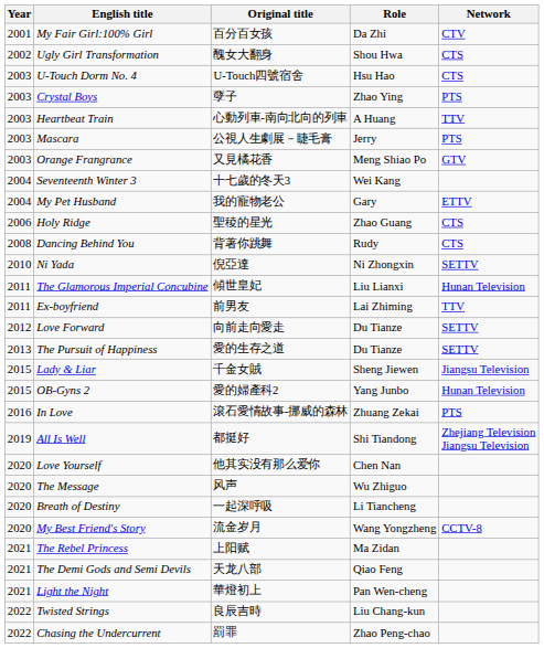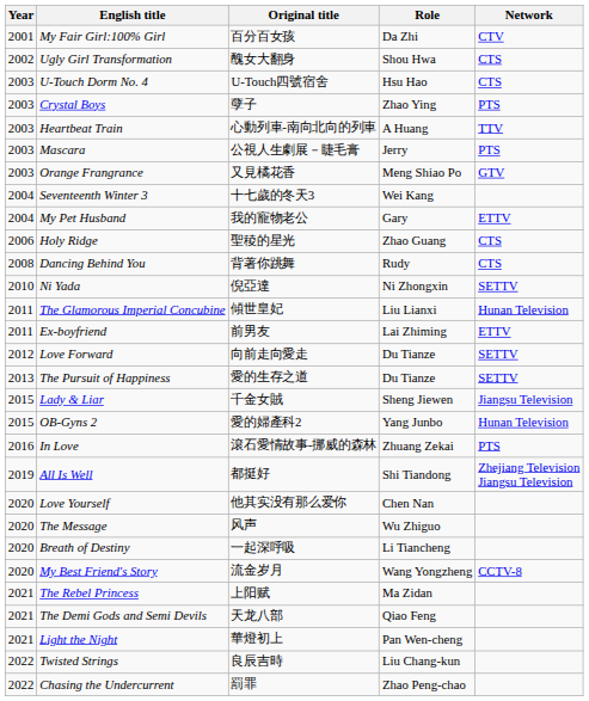 <table class="wikitable sortable">
 <tr>
 <th>Year</th>
 <th>English title</th>
 <th>Original title</th>
 <th>Role</th>
 <th>Network</th>
 </tr>
 <tr>
 <td>2001</td>
 <td><em>My Fair Girl:100% Girl</em></td>
 <td>百分百女孩</td>
 <td>Da Zhi</td>
 <td><a href='#'>CTV</a></td>
 </tr>
 <tr>
 <td>2002</td>
 <td><em>Ugly Girl Transformation</em></td>
 <td>醜女大翻身</td>
 <td>Shou Hwa</td>
 <td><a href='#'>CTS</a></td>
 </tr>
 <tr>
 <td>2003</td>
 <td><em>U-Touch Dorm No. 4</em></td>
 <td>U-Touch四號宿舍</td>
 <td>Hsu Hao</td>
 <td><a href='#'>CTS</a></td>
 </tr>
 <tr>
 <td>2003</td>
 <td><em><a href='#'>Crystal Boys</a></em></td>
 <td>孽子</td>
 <td>Zhao Ying</td>
 <td><a href='#'>PTS</a></td>
 </tr>
 <tr>
 <td>2003</td>
 <td><em>Heartbeat Train</em></td>
 <td>心動列車-南向北向的列車</td>
 <td>A Huang</td>
 <td><a href='#'>TTV</a></td>
 </tr>
 <tr>
 <td>2003</td>
 <td><em>Mascara</em></td>
 <td>公視人生劇展－睫毛膏</td>
 <td>Jerry</td>
 <td><a href='#'>PTS</a></td>
 </tr>
 <tr>
 <td>2003</td>
 <td><em>Orange Frangrance</em></td>
 <td>又見橘花香</td>
 <td>Meng Shiao Po</td>
 <td><a href='#'>GTV</a></td>
 </tr>
 <tr>
 <td>2004</td>
 <td><em>Seventeenth Winter 3</em></td>
 <td>十七歲的冬天3</td>
 <td>Wei Kang</td>
 <td></td>
 </tr>
 <tr>
 <td>2004</td>
 <td><em>My Pet Husband</em></td>
 <td>我的寵物老公</td>
 <td>Gary</td>
 <td><a href='#'>ETTV</a></td>
 </tr>
 <tr>
 <td>2006</td>
 <td><em>Holy Ridge</em></td>
 <td>聖稜的星光</td>
 <td>Zhao Guang</td>
 <td><a href='#'>CTS</a></td>
 </tr>
 <tr>
 <td>2008</td>
 <td><em>Dancing Behind You</em></td>
 <td>背著你跳舞</td>
 <td>Rudy</td>
 <td><a href='#'>CTS</a></td>
 </tr>
 <tr>
 <td>2010</td>
 <td><em>Ni Yada</em></td>
 <td>倪亞達</td>
 <td>Ni Zhongxin</td>
 <td><a href='#'>SETTV</a></td>
 </tr>
 <tr>
 <td>2011</td>
 <td><em><a href='#'>The Glamorous Imperial Concubine</a></em></td>
 <td>傾世皇妃</td>
 <td>Liu Lianxi</td>
 <td><a href='#'>Hunan Television</a></td>
 </tr>
 <tr>
 <td>2011</td>
 <td><em>Ex-boyfriend</em></td>
 <td>前男友</td>
 <td>Lai Zhiming</td>
-<td><a href='#'>TTV</a></td>
+<td><a href='#'>ETTV</a></td>
 </tr>
 <tr>
 <td>2012</td>
 <td><em>Love Forward</em></td>
 <td>向前走向愛走</td>
 <td>Du Tianze</td>
 <td><a href='#'>SETTV</a></td>
 </tr>
 <tr>
 <td>2013</td>
 <td><em>The Pursuit of Happiness</em></td>
 <td>愛的生存之道</td>
 <td>Du Tianze</td>
 <td><a href='#'>SETTV</a></td>
 </tr>
 <tr>
 <td>2015</td>
 <td><em><a href='#'>Lady & Liar</a></em></td>
 <td>千金女賊</td>
 <td>Sheng Jiewen</td>
 <td><a href='#'>Jiangsu Television</a></td>
 </tr>
 <tr>
 <td>2015</td>
 <td><em>OB-Gyns 2</em></td>
 <td>愛的婦產科2</td>
 <td>Yang Junbo</td>
 <td><a href='#'>Hunan Television</a></td>
 </tr>
 <tr>
 <td>2016</td>
 <td><em>In Love</em></td>
 <td>滾石愛情故事-挪威的森林</td>
 <td>Zhuang Zekai</td>
 <td><a href='#'>PTS</a></td>
 </tr>
 <tr>
 <td>2019</td>
 <td><em><a href='#'>All Is Well</a></em></td>
 <td>都挺好</td>
 <td>Shi Tiandong</td>
 <td><a href='#'>Zhejiang Television</a><br> <a href='#'>Jiangsu Television</a></td>
 </tr>
 <tr>
 <td>2020</td>
 <td><em>Love Yourself</em></td>
 <td>他其实没有那么爱你</td>
 <td>Chen Nan</td>
 <td></td>
 </tr>
 <tr>
 <td>2020</td>
 <td><em>The Message</em></td>
 <td>风声</td>
 <td>Wu Zhiguo</td>
 <td></td>
 </tr>
 <tr>
 <td>2020</td>
 <td><em>Breath of Destiny</em></td>
 <td>一起深呼吸</td>
 <td>Li Tiancheng</td>
 <td></td>
 </tr>
 <tr>
 <td>2020</td>
 <td><em><a href='#'>My Best Friend's Story</a></em></td>
 <td>流金岁月</td>
 <td>Wang Yongzheng</td>
 <td><a href='#'>CCTV-8</a></td>
 </tr>
 <tr>
 <td>2021</td>
 <td><em><a href='#'>The Rebel Princess</a></em></td>
 <td>上阳赋</td>
 <td>Ma Zidan</td>
 <td></td>
 </tr>
 <tr>
 <td>2021</td>
 <td><em>The Demi Gods and Semi Devils</em></td>
 <td>天龙八部</td>
 <td>Qiao Feng</td>
 <td></td>
 </tr>
 <tr>
 <td>2021</td>
 <td><em><a href='#'>Light the Night</a></em></td>
 <td>華燈初上</td>
 <td>Pan Wen-cheng</td>
 <td></td>
 </tr>
 <tr>
 <td>2022</td>
 <td><em>Twisted Strings</em></td>
 <td>良辰吉時</td>
 <td>Liu Chang-kun</td>
 <td></td>
 </tr>
 <tr>
 <td>2022</td>
 <td><em>Chasing the Undercurrent</em></td>
 <td>罰罪</td>
 <td>Zhao Peng-chao</td>
 <td></td>
 </tr>
 </table>
